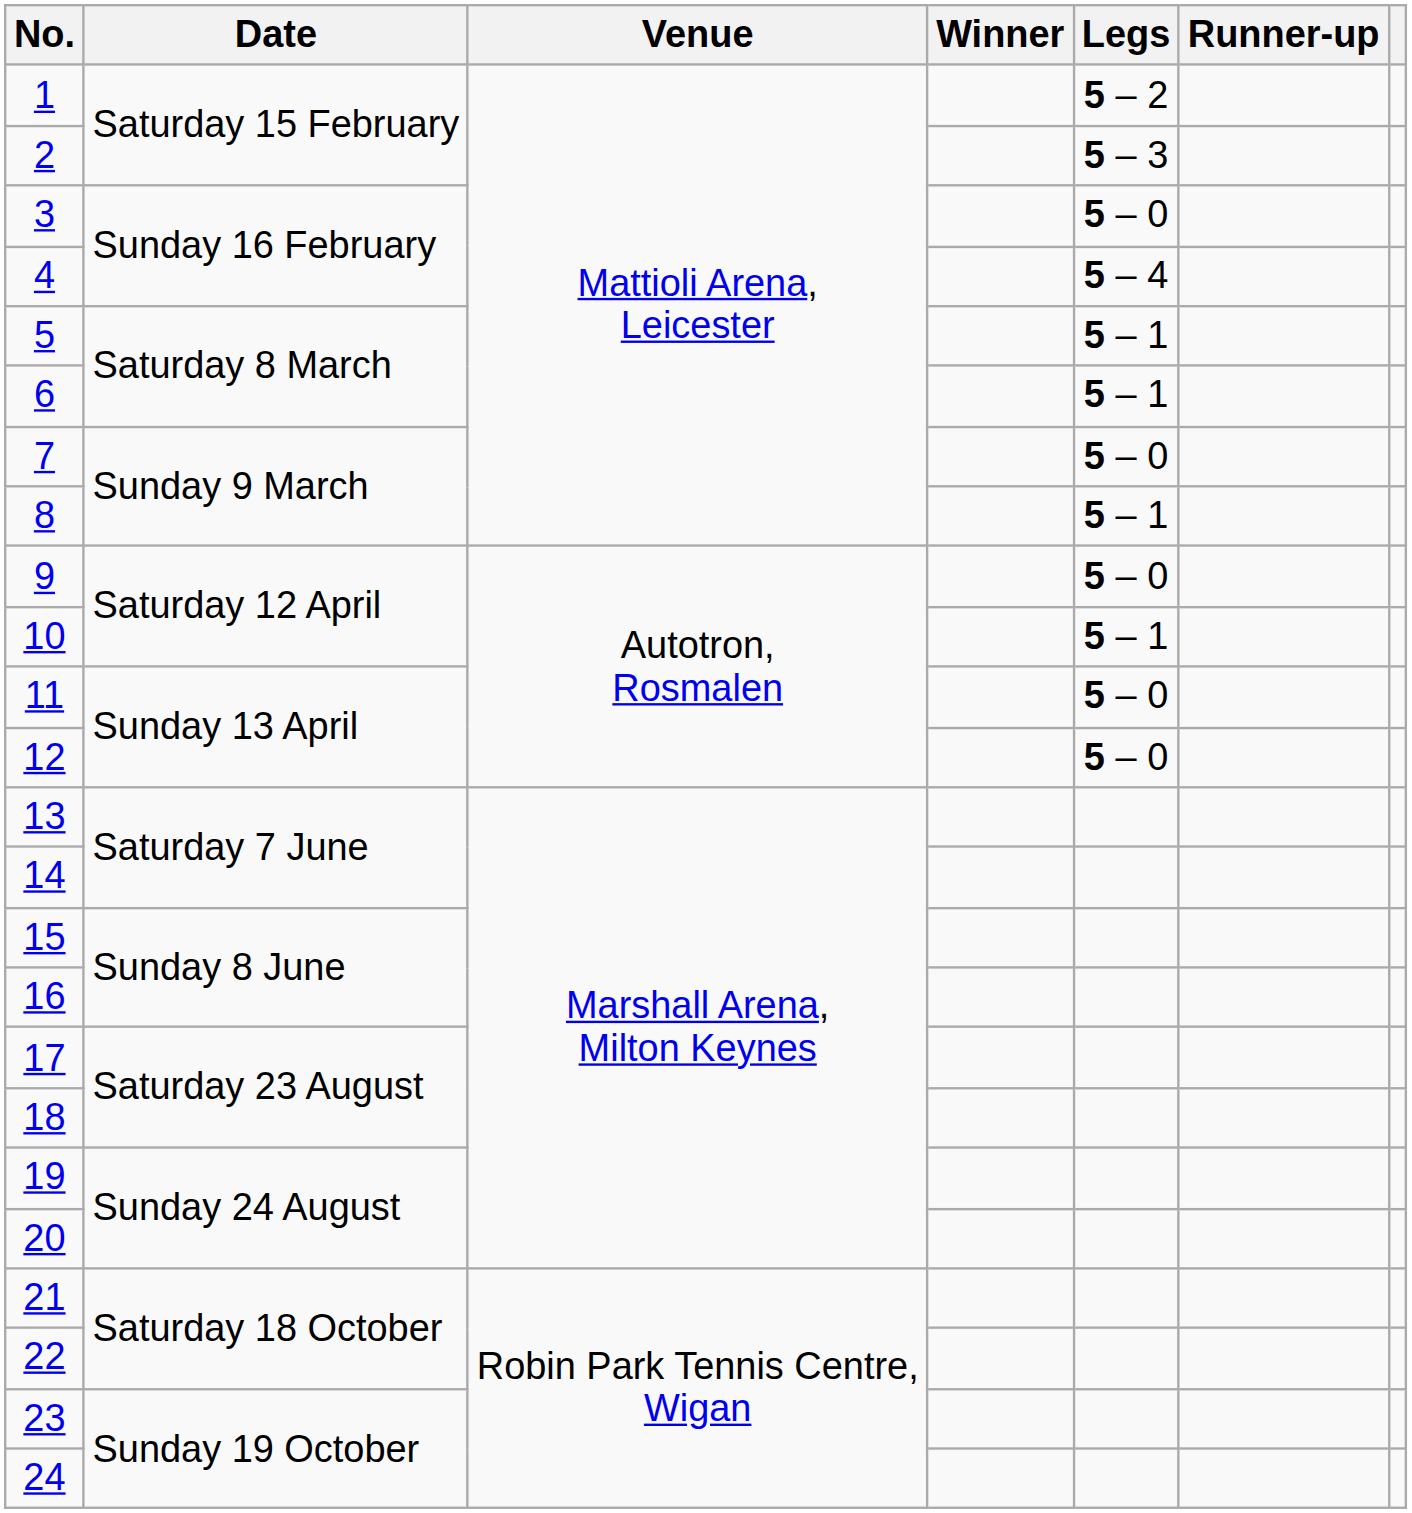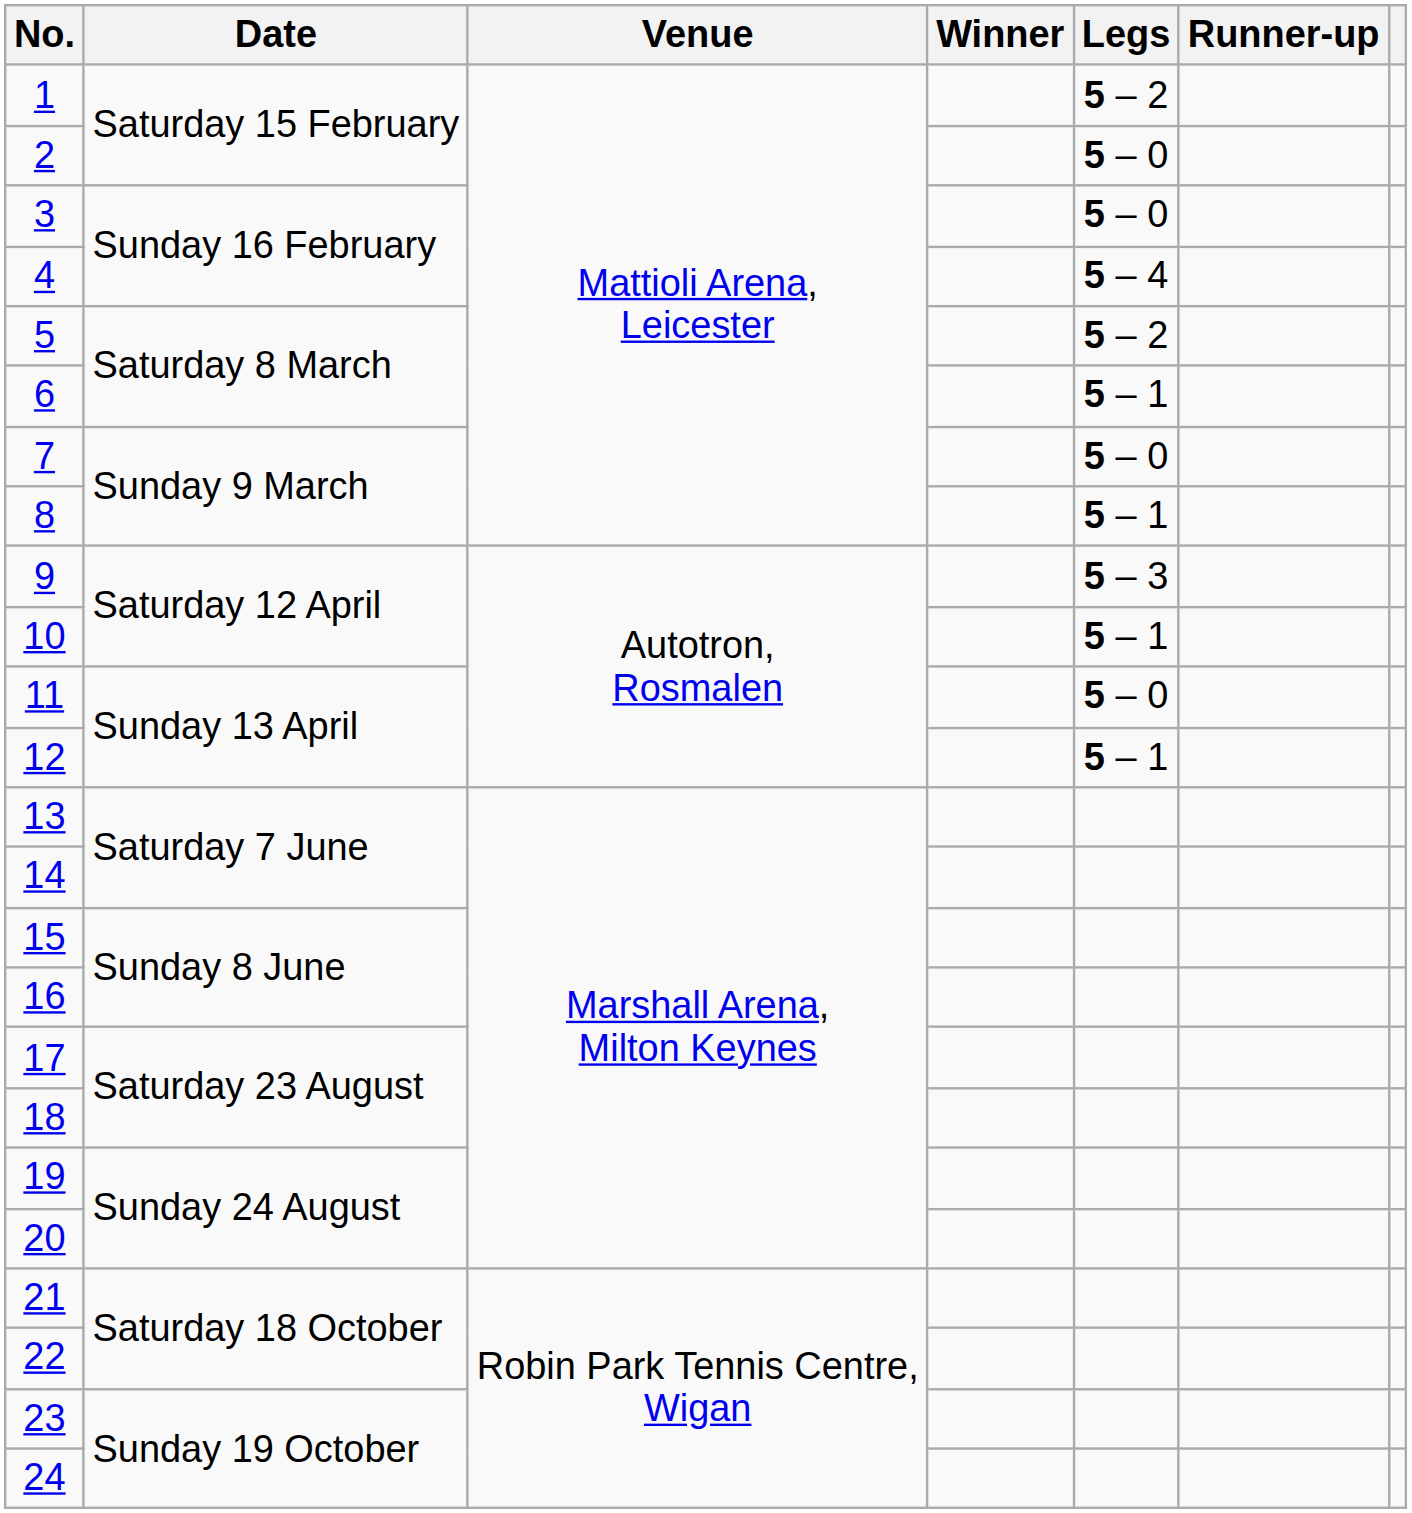 <table class="wikitable">
 <tr>
 <th>No.</th>
 <th>Date</th>
 <th>Venue</th>
 <th>Winner</th>
 <th>Legs</th>
 <th>Runner-up</th>
 <th></th>
 </tr>
 <tr>
 <td align=center><a href='#'>1</a></td>
 <td align=left rowspan="2">Saturday 15 February</td>
 <td align="center" rowspan="8"><a href='#'>Mattioli Arena</a>,<br> <a href='#'>Leicester</a></td>
 <td align="right"></td>
 <td align="center"><strong>5</strong> – 2</td>
 <td></td>
 <td align="center"></td>
 </tr>
 <tr>
 <td align=center><a href='#'>2</a></td>
 <td align="right"></td>
-<td align="center"><strong>5</strong> – 3</td>
+<td align="center"><strong>5</strong> – 0</td>
 <td></td>
 <td align="center"></td>
 </tr>
 <tr>
 <td align=center><a href='#'>3</a></td>
 <td align=left rowspan="2">Sunday 16 February</td>
 <td align="right"></td>
 <td align="center"><strong>5</strong> – 0</td>
 <td></td>
 <td align="center"></td>
 </tr>
 <tr>
 <td align=center><a href='#'>4</a></td>
 <td align="right"></td>
 <td align="center"><strong>5</strong> – 4</td>
 <td></td>
 <td align="center"></td>
 </tr>
 <tr>
 <td align=center><a href='#'>5</a></td>
 <td align=left rowspan="2">Saturday 8 March</td>
 <td align="right"></td>
-<td align="center"><strong>5</strong> – 1</td>
+<td align="center"><strong>5</strong> – 2</td>
 <td></td>
 <td align="center"></td>
 </tr>
 <tr>
 <td align=center><a href='#'>6</a></td>
 <td align="right"></td>
 <td align="center"><strong>5</strong> – 1</td>
 <td></td>
 <td align="center"></td>
 </tr>
 <tr>
 <td align=center><a href='#'>7</a></td>
 <td align=left rowspan="2">Sunday 9 March</td>
 <td align="right"></td>
 <td align="center"><strong>5</strong> – 0</td>
 <td></td>
 <td align="center"></td>
 </tr>
 <tr>
 <td align=center><a href='#'>8</a></td>
 <td align="right"></td>
 <td align="center"><strong>5</strong> – 1</td>
 <td></td>
 <td align="center"></td>
 </tr>
 <tr>
 <td align=center><a href='#'>9</a></td>
 <td align=left rowspan="2">Saturday 12 April</td>
 <td align="center" rowspan="4">Autotron,<br> <a href='#'>Rosmalen</a></td>
 <td align="right"></td>
-<td align="center"><strong>5</strong> – 0</td>
+<td align="center"><strong>5</strong> – 3</td>
 <td></td>
 <td align="center"></td>
 </tr>
 <tr>
 <td align=center><a href='#'>10</a></td>
 <td align="right"></td>
 <td align="center"><strong>5</strong> – 1</td>
 <td></td>
 <td align="center"></td>
 </tr>
 <tr>
 <td align=center><a href='#'>11</a></td>
 <td align=left rowspan="2">Sunday 13 April</td>
 <td align="right"></td>
 <td align="center"><strong>5</strong> – 0</td>
 <td></td>
 <td align="center"></td>
 </tr>
 <tr>
 <td align=center><a href='#'>12</a></td>
 <td align="right"></td>
-<td align="center"><strong>5</strong> – 0</td>
+<td align="center"><strong>5</strong> – 1</td>
 <td></td>
 <td align="center"></td>
 </tr>
 <tr>
 <td align=center><a href='#'>13</a></td>
 <td align=left rowspan="2">Saturday 7 June</td>
 <td align="center" rowspan="8"><a href='#'>Marshall Arena</a>,<br> <a href='#'>Milton Keynes</a></td>
 <td align="right"></td>
 <td align="center"></td>
 <td></td>
 <td align="center"></td>
 </tr>
 <tr>
 <td align=center><a href='#'>14</a></td>
 <td align="right"></td>
 <td align="center"></td>
 <td></td>
 <td align="center"></td>
 </tr>
 <tr>
 <td align=center><a href='#'>15</a></td>
 <td align=left rowspan="2">Sunday 8 June</td>
 <td align="right"></td>
 <td align="center"></td>
 <td></td>
 <td align="center"></td>
 </tr>
 <tr>
 <td align=center><a href='#'>16</a></td>
 <td align="right"></td>
 <td align="center"></td>
 <td></td>
 <td align="center"></td>
 </tr>
 <tr>
 <td align=center><a href='#'>17</a></td>
 <td align=left rowspan="2">Saturday 23 August</td>
 <td align="right"></td>
 <td align="center"></td>
 <td></td>
 <td align="center"></td>
 </tr>
 <tr>
 <td align=center><a href='#'>18</a></td>
 <td align="right"></td>
 <td align="center"></td>
 <td></td>
 <td align="center"></td>
 </tr>
 <tr>
 <td align=center><a href='#'>19</a></td>
 <td align=left rowspan="2">Sunday 24 August</td>
 <td align="right"></td>
 <td align="center"></td>
 <td></td>
 <td align="center"></td>
 </tr>
 <tr>
 <td align=center><a href='#'>20</a></td>
 <td align="right"></td>
 <td align="center"></td>
 <td></td>
 <td align="center"></td>
 </tr>
 <tr>
 <td align=center><a href='#'>21</a></td>
 <td align=left rowspan="2">Saturday 18 October</td>
 <td align="center" rowspan="4">Robin Park Tennis Centre,<br> <a href='#'>Wigan</a></td>
 <td align="right"></td>
 <td align="center"></td>
 <td></td>
 <td align="center"></td>
 </tr>
 <tr>
 <td align=center><a href='#'>22</a></td>
 <td align="right"></td>
 <td align="center"></td>
 <td></td>
 <td align="center"></td>
 </tr>
 <tr>
 <td align=center><a href='#'>23</a></td>
 <td align=left rowspan="2">Sunday 19 October</td>
 <td align="right"></td>
 <td align="center"></td>
 <td></td>
 <td align="center"></td>
 </tr>
 <tr>
 <td align=center><a href='#'>24</a></td>
 <td align="right"></td>
 <td align="center"></td>
 <td></td>
 <td align="center"></td>
 </tr>
 </table>
